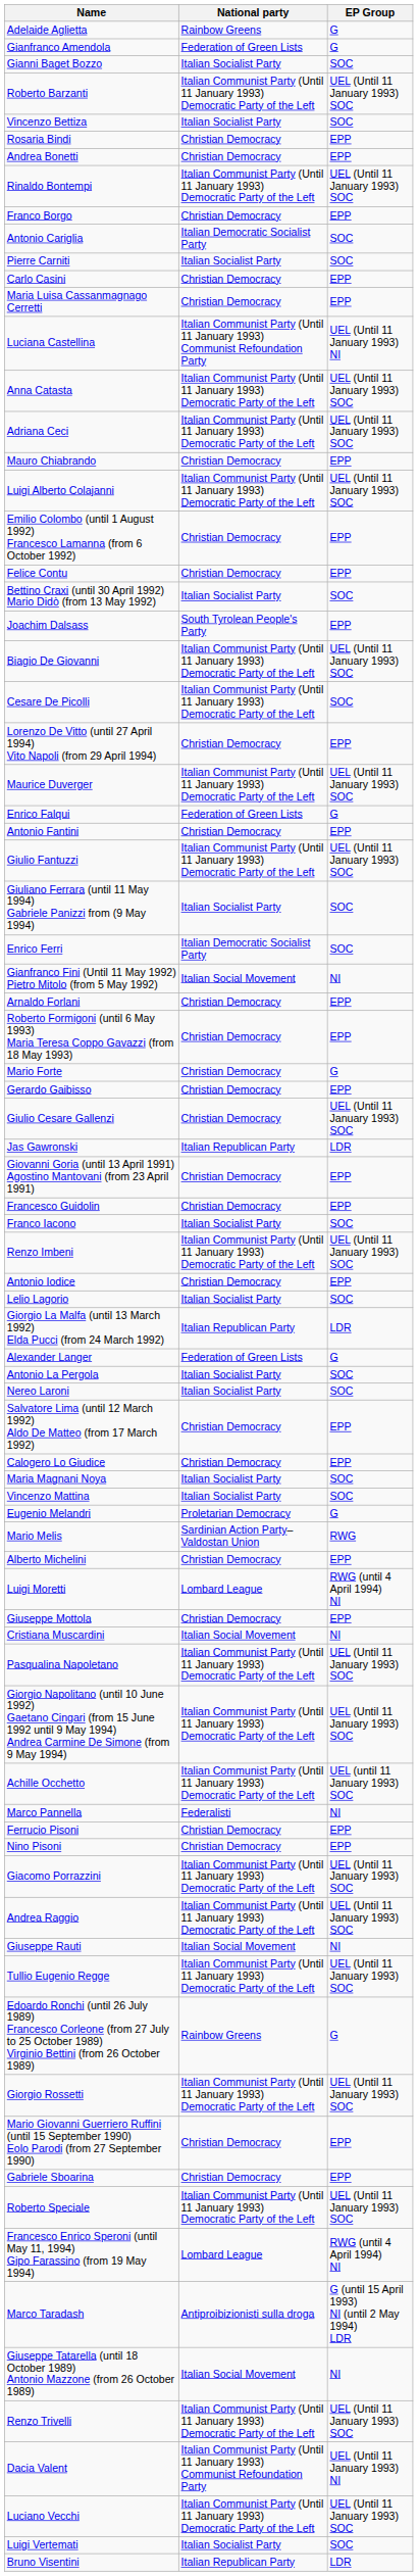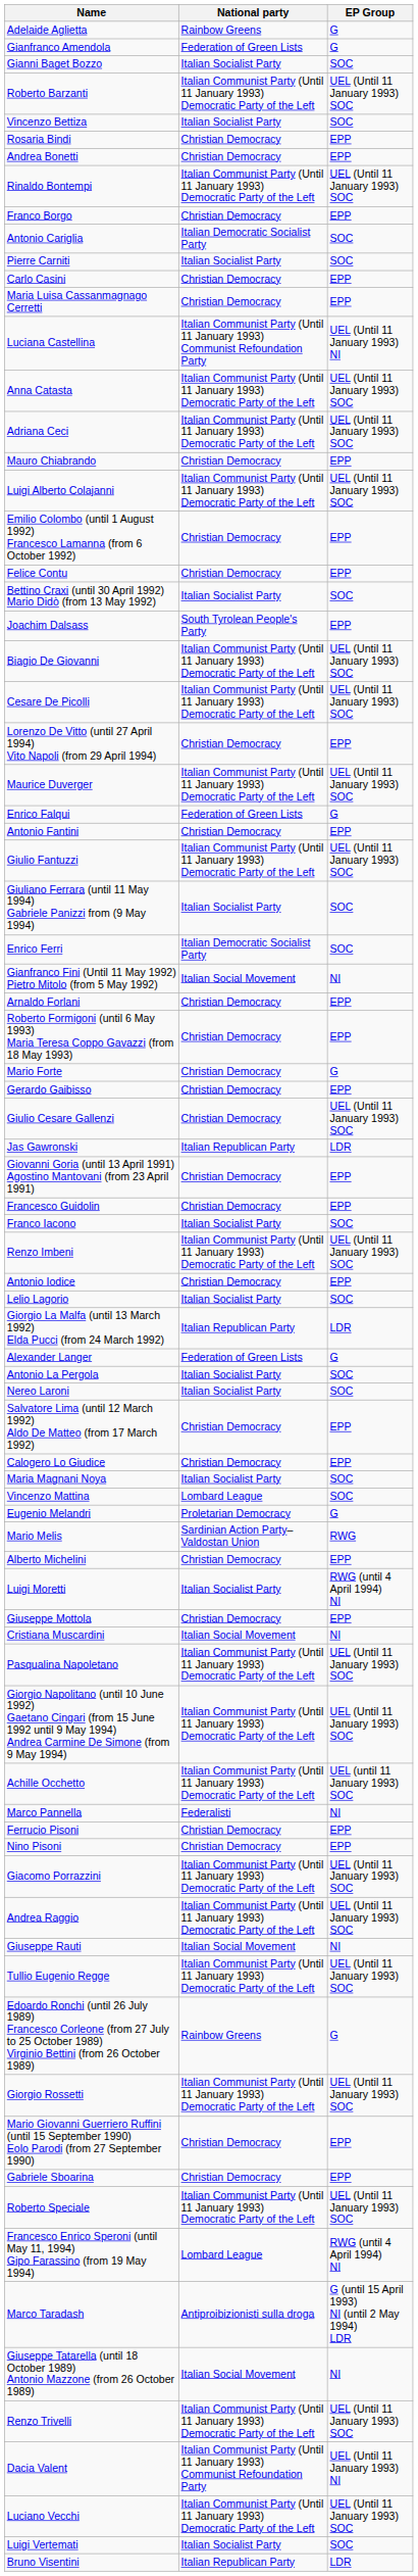 <table class="sortable wikitable">
 <tr>
 <th>Name</th>
 <th>National party</th>
 <th>EP Group</th>
 </tr>
 <tr>
 <td><a href='#'>Adelaide Aglietta</a></td>
 <td> <a href='#'>Rainbow Greens</a></td>
 <td> <a href='#'>G</a></td>
 </tr>
 <tr>
 <td><a href='#'>Gianfranco Amendola</a></td>
 <td> <a href='#'>Federation of Green Lists</a></td>
 <td> <a href='#'>G</a></td>
 </tr>
 <tr>
 <td><a href='#'>Gianni Baget Bozzo</a></td>
 <td> <a href='#'>Italian Socialist Party</a></td>
 <td> <a href='#'>SOC</a></td>
 </tr>
 <tr>
 <td><a href='#'>Roberto Barzanti</a></td>
 <td> <a href='#'>Italian Communist Party</a> (Until 11 January 1993)<br> <a href='#'>Democratic Party of the Left</a></td>
 <td> <a href='#'>UEL</a> (Until 11 January 1993)<br> <a href='#'>SOC</a></td>
 </tr>
 <tr>
 <td><a href='#'>Vincenzo Bettiza</a></td>
 <td> <a href='#'>Italian Socialist Party</a></td>
 <td> <a href='#'>SOC</a></td>
 </tr>
 <tr>
 <td><a href='#'>Rosaria Bindi</a></td>
 <td> <a href='#'>Christian Democracy</a></td>
 <td> <a href='#'>EPP</a></td>
 </tr>
 <tr>
 <td><a href='#'>Andrea Bonetti</a></td>
 <td> <a href='#'>Christian Democracy</a></td>
 <td> <a href='#'>EPP</a></td>
 </tr>
 <tr>
 <td><a href='#'>Rinaldo Bontempi</a></td>
 <td> <a href='#'>Italian Communist Party</a> (Until 11 January 1993)<br> <a href='#'>Democratic Party of the Left</a></td>
 <td> <a href='#'>UEL</a> (Until 11 January 1993)<br> <a href='#'>SOC</a></td>
 </tr>
 <tr>
 <td><a href='#'>Franco Borgo</a></td>
 <td> <a href='#'>Christian Democracy</a></td>
 <td> <a href='#'>EPP</a></td>
 </tr>
 <tr>
 <td><a href='#'>Antonio Cariglia</a></td>
 <td> <a href='#'>Italian Democratic Socialist Party</a></td>
 <td> <a href='#'>SOC</a></td>
 </tr>
 <tr>
 <td><a href='#'>Pierre Carniti</a></td>
 <td> <a href='#'>Italian Socialist Party</a></td>
 <td> <a href='#'>SOC</a></td>
 </tr>
 <tr>
 <td><a href='#'>Carlo Casini</a></td>
 <td> <a href='#'>Christian Democracy</a></td>
 <td> <a href='#'>EPP</a></td>
 </tr>
 <tr>
 <td><a href='#'>Maria Luisa Cassanmagnago Cerretti</a></td>
 <td> <a href='#'>Christian Democracy</a></td>
 <td> <a href='#'>EPP</a></td>
 </tr>
 <tr>
 <td><a href='#'>Luciana Castellina</a></td>
 <td> <a href='#'>Italian Communist Party</a> (Until 11 January 1993)<br> <a href='#'>Communist Refoundation Party</a></td>
 <td> <a href='#'>UEL</a> (Until 11 January 1993)<br> <a href='#'>NI</a></td>
 </tr>
 <tr>
 <td><a href='#'>Anna Catasta</a></td>
 <td> <a href='#'>Italian Communist Party</a> (Until 11 January 1993)<br> <a href='#'>Democratic Party of the Left</a></td>
 <td> <a href='#'>UEL</a> (Until 11 January 1993)<br> <a href='#'>SOC</a></td>
 </tr>
 <tr>
 <td><a href='#'>Adriana Ceci</a></td>
 <td> <a href='#'>Italian Communist Party</a> (Until 11 January 1993)<br> <a href='#'>Democratic Party of the Left</a></td>
 <td> <a href='#'>UEL</a> (Until 11 January 1993)<br> <a href='#'>SOC</a></td>
 </tr>
 <tr>
 <td><a href='#'>Mauro Chiabrando</a></td>
 <td> <a href='#'>Christian Democracy</a></td>
 <td> <a href='#'>EPP</a></td>
 </tr>
 <tr>
 <td><a href='#'>Luigi Alberto Colajanni</a></td>
 <td> <a href='#'>Italian Communist Party</a> (Until 11 January 1993)<br> <a href='#'>Democratic Party of the Left</a></td>
 <td> <a href='#'>UEL</a> (Until 11 January 1993)<br> <a href='#'>SOC</a></td>
 </tr>
 <tr>
 <td><a href='#'>Emilio Colombo</a> (until 1 August 1992)<br><a href='#'>Francesco Lamanna</a> (from 6 October 1992)</td>
 <td> <a href='#'>Christian Democracy</a></td>
 <td> <a href='#'>EPP</a></td>
 </tr>
 <tr>
 <td><a href='#'>Felice Contu</a></td>
 <td> <a href='#'>Christian Democracy</a></td>
 <td> <a href='#'>EPP</a></td>
 </tr>
 <tr>
 <td><a href='#'>Bettino Craxi</a> (until 30 April 1992)<br><a href='#'>Mario Didò</a> (from 13 May 1992)</td>
 <td> <a href='#'>Italian Socialist Party</a></td>
 <td> <a href='#'>SOC</a></td>
 </tr>
 <tr>
 <td><a href='#'>Joachim Dalsass</a></td>
 <td> <a href='#'>South Tyrolean People's Party</a></td>
 <td> <a href='#'>EPP</a></td>
 </tr>
 <tr>
 <td><a href='#'>Biagio De Giovanni</a></td>
 <td> <a href='#'>Italian Communist Party</a> (Until 11 January 1993)<br> <a href='#'>Democratic Party of the Left</a></td>
 <td> <a href='#'>UEL</a> (Until 11 January 1993)<br> <a href='#'>SOC</a></td>
 </tr>
 <tr>
 <td><a href='#'>Cesare De Picolli</a></td>
 <td> <a href='#'>Italian Communist Party</a> (Until 11 January 1993)<br> <a href='#'>Democratic Party of the Left</a></td>
-<td> <a href='#'>SOC</a></td>
+<td> <a href='#'>UEL</a> (Until 11 January 1993)<br> <a href='#'>SOC</a></td>
 </tr>
 <tr>
 <td><a href='#'>Lorenzo De Vitto</a> (until 27 April 1994)<br><a href='#'>Vito Napoli</a> (from 29 April 1994)</td>
 <td> <a href='#'>Christian Democracy</a></td>
 <td> <a href='#'>EPP</a></td>
 </tr>
 <tr>
 <td><a href='#'>Maurice Duverger</a></td>
 <td> <a href='#'>Italian Communist Party</a> (Until 11 January 1993)<br> <a href='#'>Democratic Party of the Left</a></td>
 <td> <a href='#'>UEL</a> (Until 11 January 1993)<br> <a href='#'>SOC</a></td>
 </tr>
 <tr>
 <td><a href='#'>Enrico Falqui</a></td>
 <td> <a href='#'>Federation of Green Lists</a></td>
 <td> <a href='#'>G</a></td>
 </tr>
 <tr>
 <td><a href='#'>Antonio Fantini</a></td>
 <td> <a href='#'>Christian Democracy</a></td>
 <td> <a href='#'>EPP</a></td>
 </tr>
 <tr>
 <td><a href='#'>Giulio Fantuzzi</a></td>
 <td> <a href='#'>Italian Communist Party</a> (Until 11 January 1993)<br> <a href='#'>Democratic Party of the Left</a></td>
 <td> <a href='#'>UEL</a> (Until 11 January 1993)<br> <a href='#'>SOC</a></td>
 </tr>
 <tr>
 <td><a href='#'>Giuliano Ferrara</a> (until 11 May 1994)<br><a href='#'>Gabriele Panizzi</a> from (9 May 1994)</td>
 <td> <a href='#'>Italian Socialist Party</a></td>
 <td> <a href='#'>SOC</a></td>
 </tr>
 <tr>
 <td><a href='#'>Enrico Ferri</a></td>
 <td> <a href='#'>Italian Democratic Socialist Party</a></td>
 <td> <a href='#'>SOC</a></td>
 </tr>
 <tr>
 <td><a href='#'>Gianfranco Fini</a> (Until 11 May 1992)<br><a href='#'>Pietro Mitolo</a> (from 5 May 1992)</td>
 <td> <a href='#'>Italian Social Movement</a></td>
 <td> <a href='#'>NI</a></td>
 </tr>
 <tr>
 <td><a href='#'>Arnaldo Forlani</a></td>
 <td> <a href='#'>Christian Democracy</a></td>
 <td> <a href='#'>EPP</a></td>
 </tr>
 <tr>
 <td><a href='#'>Roberto Formigoni</a> (until 6 May 1993)<br><a href='#'>Maria Teresa Coppo Gavazzi</a> (from 18 May 1993)</td>
 <td> <a href='#'>Christian Democracy</a></td>
 <td> <a href='#'>EPP</a></td>
 </tr>
 <tr>
 <td><a href='#'>Mario Forte</a></td>
 <td> <a href='#'>Christian Democracy</a></td>
 <td> <a href='#'>G</a></td>
 </tr>
 <tr>
 <td><a href='#'>Gerardo Gaibisso</a></td>
 <td> <a href='#'>Christian Democracy</a></td>
 <td> <a href='#'>EPP</a></td>
 </tr>
 <tr>
 <td><a href='#'>Giulio Cesare Gallenzi</a></td>
 <td> <a href='#'>Christian Democracy</a></td>
 <td> <a href='#'>UEL</a> (Until 11 January 1993)<br> <a href='#'>SOC</a></td>
 </tr>
 <tr>
 <td><a href='#'>Jas Gawronski</a></td>
 <td> <a href='#'>Italian Republican Party</a></td>
 <td><a href='#'> LDR</a></td>
 </tr>
 <tr>
 <td><a href='#'>Giovanni Goria</a> (until 13 April 1991)<br><a href='#'>Agostino Mantovani</a> (from 23 April 1991)</td>
 <td> <a href='#'>Christian Democracy</a></td>
 <td> <a href='#'>EPP</a></td>
 </tr>
 <tr>
 <td><a href='#'>Francesco Guidolin</a></td>
 <td> <a href='#'>Christian Democracy</a></td>
 <td> <a href='#'>EPP</a></td>
 </tr>
 <tr>
 <td><a href='#'>Franco Iacono</a></td>
 <td> <a href='#'>Italian Socialist Party</a></td>
 <td> <a href='#'>SOC</a></td>
 </tr>
 <tr>
 <td><a href='#'>Renzo Imbeni</a></td>
 <td> <a href='#'>Italian Communist Party</a> (Until 11 January 1993)<br> <a href='#'>Democratic Party of the Left</a></td>
 <td> <a href='#'>UEL</a> (Until 11 January 1993)<br> <a href='#'>SOC</a></td>
 </tr>
 <tr>
 <td><a href='#'>Antonio Iodice</a></td>
 <td> <a href='#'>Christian Democracy</a></td>
 <td> <a href='#'>EPP</a></td>
 </tr>
 <tr>
 <td><a href='#'>Lelio Lagorio</a></td>
 <td> <a href='#'>Italian Socialist Party</a></td>
 <td> <a href='#'>SOC</a></td>
 </tr>
 <tr>
 <td><a href='#'>Giorgio La Malfa</a> (until 13 March 1992)<br><a href='#'>Elda Pucci</a> (from 24 March 1992)</td>
 <td> <a href='#'>Italian Republican Party</a></td>
 <td> <a href='#'>LDR</a></td>
 </tr>
 <tr>
 <td><a href='#'>Alexander Langer</a></td>
 <td> <a href='#'>Federation of Green Lists</a></td>
 <td> <a href='#'>G</a></td>
 </tr>
 <tr>
 <td><a href='#'>Antonio La Pergola</a></td>
 <td> <a href='#'>Italian Socialist Party</a></td>
 <td> <a href='#'>SOC</a></td>
 </tr>
 <tr>
 <td><a href='#'>Nereo Laroni</a></td>
 <td> <a href='#'>Italian Socialist Party</a></td>
 <td> <a href='#'>SOC</a></td>
 </tr>
 <tr>
 <td><a href='#'>Salvatore Lima</a> (until 12 March 1992)<br><a href='#'>Aldo De Matteo</a> (from 17 March 1992)</td>
 <td> <a href='#'>Christian Democracy</a></td>
 <td> <a href='#'>EPP</a></td>
 </tr>
 <tr>
 <td><a href='#'>Calogero Lo Giudice</a></td>
 <td> <a href='#'>Christian Democracy</a></td>
 <td> <a href='#'>EPP</a></td>
 </tr>
 <tr>
 <td><a href='#'>Maria Magnani Noya</a></td>
 <td> <a href='#'>Italian Socialist Party</a></td>
 <td> <a href='#'>SOC</a></td>
 </tr>
 <tr>
 <td><a href='#'>Vincenzo Mattina</a></td>
-<td> <a href='#'>Italian Socialist Party</a></td>
+<td> <a href='#'>Lombard League</a></td>
 <td> <a href='#'>SOC</a></td>
 </tr>
 <tr>
 <td><a href='#'>Eugenio Melandri</a></td>
 <td> <a href='#'>Proletarian Democracy</a></td>
 <td> <a href='#'>G</a></td>
 </tr>
 <tr>
 <td><a href='#'>Mario Melis</a></td>
 <td> <a href='#'>Sardinian Action Party</a>–<a href='#'>Valdostan Union</a></td>
 <td> <a href='#'>RWG</a></td>
 </tr>
 <tr>
 <td><a href='#'>Alberto Michelini</a></td>
 <td> <a href='#'>Christian Democracy</a></td>
 <td> <a href='#'>EPP</a></td>
 </tr>
 <tr>
 <td><a href='#'>Luigi Moretti</a></td>
-<td> <a href='#'>Lombard League</a></td>
+<td> <a href='#'>Italian Socialist Party</a></td>
 <td> <a href='#'>RWG</a> (until 4 April 1994)<br> <a href='#'>NI</a></td>
 </tr>
 <tr>
 <td><a href='#'>Giuseppe Mottola</a></td>
 <td> <a href='#'>Christian Democracy</a></td>
 <td> <a href='#'>EPP</a></td>
 </tr>
 <tr>
 <td><a href='#'>Cristiana Muscardini</a></td>
 <td> <a href='#'>Italian Social Movement</a></td>
 <td> <a href='#'>NI</a></td>
 </tr>
 <tr>
 <td><a href='#'>Pasqualina Napoletano</a></td>
 <td> <a href='#'>Italian Communist Party</a> (Until 11 January 1993)<br> <a href='#'>Democratic Party of the Left</a></td>
 <td> <a href='#'>UEL</a> (Until 11 January 1993)<br> <a href='#'>SOC</a></td>
 </tr>
 <tr>
 <td><a href='#'>Giorgio Napolitano</a> (until 10 June 1992)<br><a href='#'>Gaetano Cingari</a> (from 15 June 1992 until 9 May 1994)<br><a href='#'>Andrea Carmine De Simone</a> (from 9 May 1994)</td>
 <td> <a href='#'>Italian Communist Party</a> (Until 11 January 1993)<br> <a href='#'>Democratic Party of the Left</a></td>
 <td> <a href='#'>UEL</a> (Until 11 January 1993)<br> <a href='#'>SOC</a></td>
 </tr>
 <tr>
 <td><a href='#'>Achille Occhetto</a></td>
 <td> <a href='#'>Italian Communist Party</a> (Until 11 January 1993)<br> <a href='#'>Democratic Party of the Left</a></td>
 <td> <a href='#'>UEL</a> (until 11 January 1993)<br> <a href='#'>SOC</a></td>
 </tr>
 <tr>
 <td><a href='#'>Marco Pannella</a></td>
 <td> <a href='#'>Federalisti</a></td>
 <td> <a href='#'>NI</a></td>
 </tr>
 <tr>
 <td><a href='#'>Ferrucio Pisoni</a></td>
 <td> <a href='#'>Christian Democracy</a></td>
 <td> <a href='#'>EPP</a></td>
 </tr>
 <tr>
 <td><a href='#'>Nino Pisoni</a></td>
 <td> <a href='#'>Christian Democracy</a></td>
 <td> <a href='#'>EPP</a></td>
 </tr>
 <tr>
 <td><a href='#'>Giacomo Porrazzini</a></td>
 <td> <a href='#'>Italian Communist Party</a> (Until 11 January 1993)<br> <a href='#'>Democratic Party of the Left</a></td>
 <td> <a href='#'>UEL</a> (Until 11 January 1993)<br> <a href='#'>SOC</a></td>
 </tr>
 <tr>
 <td><a href='#'>Andrea Raggio</a></td>
 <td> <a href='#'>Italian Communist Party</a> (Until 11 January 1993)<br> <a href='#'>Democratic Party of the Left</a></td>
 <td> <a href='#'>UEL</a> (Until 11 January 1993)<br> <a href='#'>SOC</a></td>
 </tr>
 <tr>
 <td><a href='#'>Giuseppe Rauti</a></td>
 <td> <a href='#'>Italian Social Movement</a></td>
 <td> <a href='#'>NI</a></td>
 </tr>
 <tr>
 <td><a href='#'>Tullio Eugenio Regge</a></td>
 <td> <a href='#'>Italian Communist Party</a> (Until 11 January 1993)<br> <a href='#'>Democratic Party of the Left</a></td>
 <td> <a href='#'>UEL</a> (Until 11 January 1993)<br> <a href='#'>SOC</a></td>
 </tr>
 <tr>
 <td><a href='#'>Edoardo Ronchi</a> (until 26 July 1989)<br><a href='#'>Francesco Corleone</a> (from 27 July to 25 October 1989)<br><a href='#'>Virginio Bettini</a> (from 26 October 1989)</td>
 <td> <a href='#'>Rainbow Greens</a></td>
 <td> <a href='#'>G</a></td>
 </tr>
 <tr>
 <td><a href='#'>Giorgio Rossetti</a></td>
 <td> <a href='#'>Italian Communist Party</a> (Until 11 January 1993)<br> <a href='#'>Democratic Party of the Left</a></td>
 <td> <a href='#'>UEL</a> (Until 11 January 1993)<br> <a href='#'>SOC</a></td>
 </tr>
 <tr>
 <td><a href='#'>Mario Giovanni Guerriero Ruffini</a> (until 15 September 1990)<br><a href='#'>Eolo Parodi</a> (from 27 September 1990)</td>
 <td> <a href='#'>Christian Democracy</a></td>
 <td> <a href='#'>EPP</a></td>
 </tr>
 <tr>
 <td><a href='#'>Gabriele Sboarina</a></td>
 <td> <a href='#'>Christian Democracy</a></td>
 <td> <a href='#'>EPP</a></td>
 </tr>
 <tr>
 <td><a href='#'>Roberto Speciale</a></td>
 <td> <a href='#'>Italian Communist Party</a> (Until 11 January 1993)<br> <a href='#'>Democratic Party of the Left</a></td>
 <td> <a href='#'>UEL</a> (Until 11 January 1993)<br> <a href='#'>SOC</a></td>
 </tr>
 <tr>
 <td><a href='#'>Francesco Enrico Speroni</a> (until May 11, 1994)<br><a href='#'>Gipo Farassino</a> (from 19 May 1994)</td>
 <td> <a href='#'>Lombard League</a></td>
 <td> <a href='#'>RWG</a> (until 4 April 1994)<br> <a href='#'>NI</a></td>
 </tr>
 <tr>
 <td><a href='#'>Marco Taradash</a></td>
 <td> <a href='#'>Antiproibizionisti sulla droga</a></td>
 <td> <a href='#'>G</a> (until 15 April 1993)<br> <a href='#'>NI</a> (until 2 May 1994)<br><a href='#'> LDR</a></td>
 </tr>
 <tr>
 <td><a href='#'>Giuseppe Tatarella</a> (until 18 October 1989)<br><a href='#'>Antonio Mazzone</a> (from 26 October 1989)</td>
 <td> <a href='#'>Italian Social Movement</a></td>
 <td> <a href='#'>NI</a></td>
 </tr>
 <tr>
 <td><a href='#'>Renzo Trivelli</a></td>
 <td> <a href='#'>Italian Communist Party</a> (Until 11 January 1993)<br> <a href='#'>Democratic Party of the Left</a></td>
 <td> <a href='#'>UEL</a> (Until 11 January 1993)<br> <a href='#'>SOC</a></td>
 </tr>
 <tr>
 <td><a href='#'>Dacia Valent</a></td>
 <td> <a href='#'>Italian Communist Party</a> (Until 11 January 1993)<br> <a href='#'>Communist Refoundation Party</a></td>
 <td> <a href='#'>UEL</a> (Until 11 January 1993)<br> <a href='#'>NI</a></td>
 </tr>
 <tr>
 <td><a href='#'>Luciano Vecchi</a></td>
 <td> <a href='#'>Italian Communist Party</a> (Until 11 January 1993)<br> <a href='#'>Democratic Party of the Left</a></td>
 <td> <a href='#'>UEL</a> (Until 11 January 1993)<br> <a href='#'>SOC</a></td>
 </tr>
 <tr>
 <td><a href='#'>Luigi Vertemati</a></td>
 <td> <a href='#'>Italian Socialist Party</a></td>
 <td> <a href='#'>SOC</a></td>
 </tr>
 <tr>
 <td><a href='#'>Bruno Visentini</a></td>
 <td> <a href='#'>Italian Republican Party</a></td>
 <td><a href='#'> LDR</a></td>
 </tr>
 </table>
